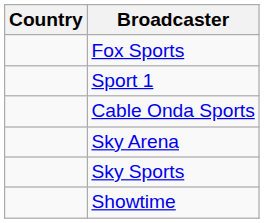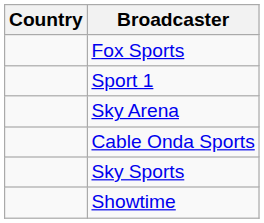 <table class="wikitable">
 <tr>
 <th align=center>Country</th>
 <th align=center>Broadcaster</th>
 </tr>
 <tr>
 <td></td>
 <td><a href='#'>Fox Sports</a></td>
 </tr>
 <tr>
 <td></td>
 <td><a href='#'>Sport 1</a></td>
 </tr>
 <tr>
 <td></td>
-<td><a href='#'>Cable Onda Sports</a></td>
+<td><a href='#'>Sky Arena</a></td>
 </tr>
 <tr>
 <td></td>
-<td><a href='#'>Sky Arena</a></td>
+<td><a href='#'>Cable Onda Sports</a></td>
 </tr>
 <tr>
 <td></td>
 <td><a href='#'>Sky Sports</a></td>
 </tr>
 <tr>
 <td></td>
 <td><a href='#'>Showtime</a></td>
 </tr>
 </table>
